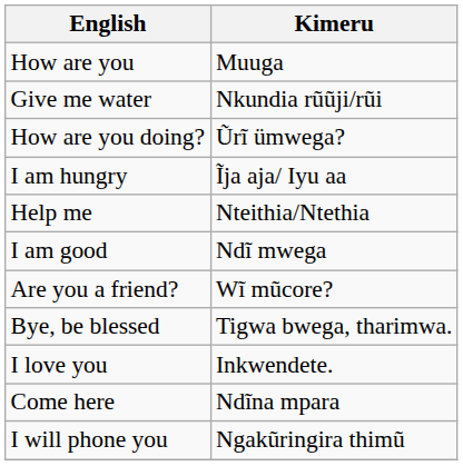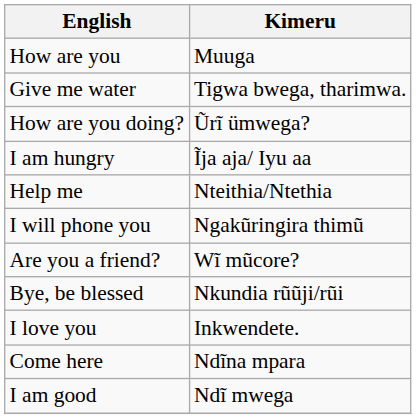 <table class="wikitable sortable">
 <tr>
 <th>English</th>
 <th>Kimeru</th>
 </tr>
 <tr>
 <td>How are you</td>
 <td>Muuga</td>
 </tr>
 <tr>
 <td>Give me water</td>
-<td>Nkundia rũũji/rũi</td>
+<td>Tigwa bwega, tharimwa.</td>
 </tr>
 <tr>
 <td>How are you doing?</td>
 <td>Ũrĩ ümwega?</td>
 </tr>
 <tr>
 <td>I am hungry</td>
 <td>Ĩja aja/ Iyu aa</td>
 </tr>
 <tr>
 <td>Help me</td>
 <td>Nteithia/Ntethia</td>
 </tr>
 <tr>
-<td>I am good</td>
-<td>Ndĩ mwega</td>
+<td>I will phone you</td>
+<td>Ngakũringira thimũ</td>
 </tr>
 <tr>
 <td>Are you a friend?</td>
 <td>Wĩ mũcore?</td>
 </tr>
 <tr>
 <td>Bye, be blessed</td>
-<td>Tigwa bwega, tharimwa.</td>
+<td>Nkundia rũũji/rũi</td>
 </tr>
 <tr>
 <td>I love you</td>
 <td>Inkwendete.</td>
 </tr>
 <tr>
 <td>Come here</td>
 <td>Ndĩna mpara</td>
 </tr>
 <tr>
-<td>I will phone you</td>
-<td>Ngakũringira thimũ</td>
+<td>I am good</td>
+<td>Ndĩ mwega</td>
 </tr>
 <tr>
 </tr>
 </table>
